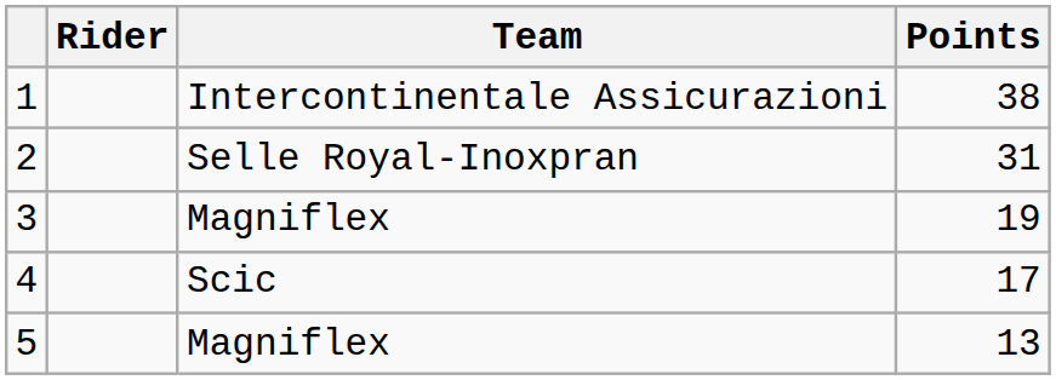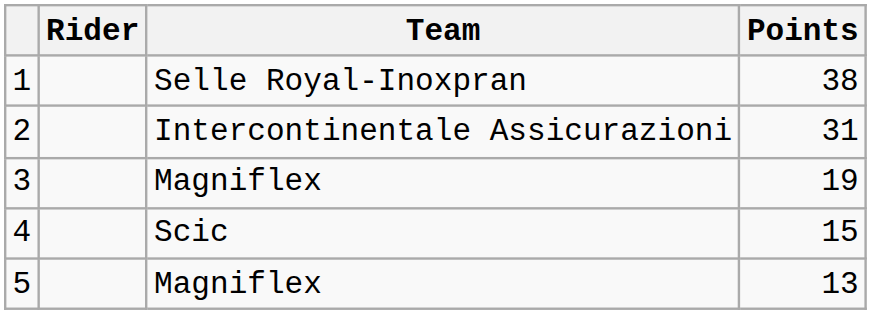 <table class="wikitable">
 <tr>
 <th></th>
 <th>Rider</th>
 <th>Team</th>
 <th>Points</th>
 </tr>
 <tr>
 <td>1</td>
 <td></td>
-<td>Intercontinentale Assicurazioni</td>
+<td>Selle Royal-Inoxpran</td>
 <td align=right>38</td>
 </tr>
 <tr>
 <td>2</td>
 <td></td>
-<td>Selle Royal-Inoxpran</td>
+<td>Intercontinentale Assicurazioni</td>
 <td align=right>31</td>
 </tr>
 <tr>
 <td>3</td>
 <td></td>
 <td>Magniflex</td>
 <td align=right>19</td>
 </tr>
 <tr>
 <td>4</td>
 <td></td>
 <td>Scic</td>
-<td align=right>17</td>
+<td align=right>15</td>
 </tr>
 <tr>
 <td>5</td>
 <td></td>
 <td>Magniflex</td>
 <td align=right>13</td>
 </tr>
 </table>
